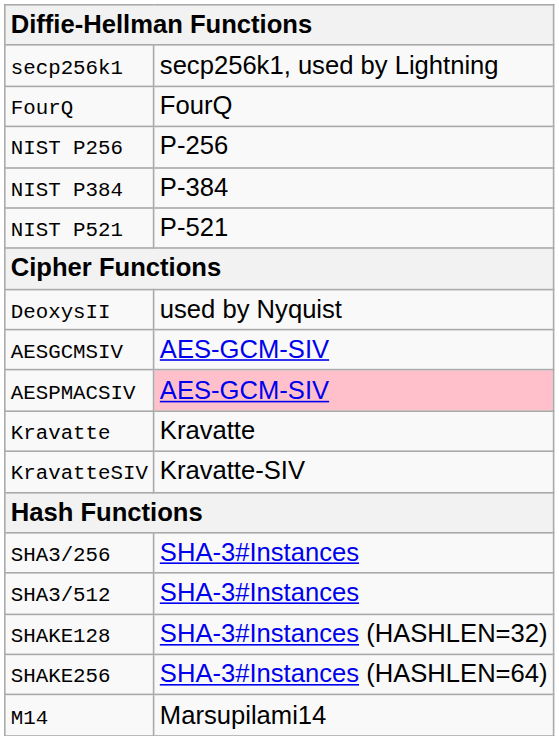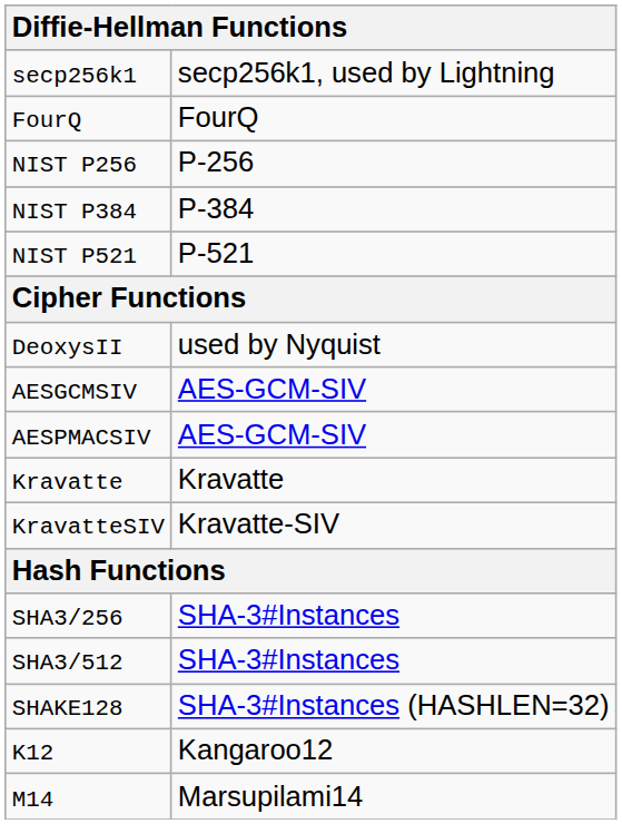 <table class="wikitable">
 <tr>
 <th colspan="2" style="text-align: left">Diffie-Hellman Functions</th>
 </tr>
 <tr>
 <td><code>secp256k1</code></td>
 <td>secp256k1, used by Lightning</td>
 </tr>
 <tr>
 <td><code>FourQ</code></td>
 <td>FourQ</td>
 </tr>
 <tr>
 <td><code>NIST P256</code></td>
 <td>P-256</td>
 </tr>
 <tr>
 <td><code>NIST P384</code></td>
 <td>P-384</td>
 </tr>
 <tr>
 <td><code>NIST P521</code></td>
 <td>P-521</td>
 </tr>
 <tr>
 <th colspan=2 style="text-align: left">Cipher Functions</th>
 </tr>
 <tr>
 <td><code>DeoxysII</code></td>
 <td>used by Nyquist</td>
 </tr>
 <tr>
 <td><code>AESGCMSIV</code></td>
 <td><a href='#'>AES-GCM-SIV</a></td>
 </tr>
 <tr>
 <td><code>AESPMACSIV</code></td>
-<td style="background: pink;"><a href='#'>AES-GCM-SIV</a></td>
+<td><a href='#'>AES-GCM-SIV</a></td>
 </tr>
 <tr>
 <td><code>Kravatte</code></td>
 <td>Kravatte</td>
 </tr>
 <tr>
 <td><code>KravatteSIV</code></td>
 <td>Kravatte-SIV</td>
 </tr>
 <tr>
 <th colspan=2 style="text-align: left">Hash Functions</th>
 </tr>
 <tr>
 <td><code>SHA3/256</code></td>
 <td><a href='#'>SHA-3#Instances</a></td>
 </tr>
 <tr>
 <td><code>SHA3/512</code></td>
 <td><a href='#'>SHA-3#Instances</a></td>
 </tr>
 <tr>
 <td><code>SHAKE128</code></td>
 <td><a href='#'>SHA-3#Instances</a> (HASHLEN=32)</td>
 </tr>
 <tr>
-<td><code>SHAKE256</code></td>
-<td><a href='#'>SHA-3#Instances</a> (HASHLEN=64)</td>
+<td><code>K12</code></td>
+<td>Kangaroo12</td>
 </tr>
 <tr>
 <td><code>M14</code></td>
 <td>Marsupilami14</td>
 </tr>
 </table>
